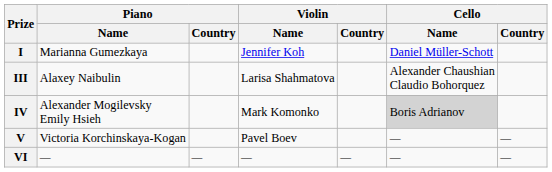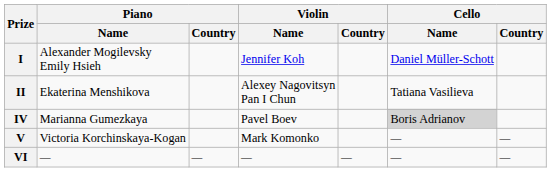 <table class="wikitable">
 <tr>
 <th rowspan="2"><strong>Prize</strong></th>
 <th colspan="2"><strong>Piano</strong></th>
 <th colspan="2"><strong>Violin</strong></th>
 <th colspan="2"><strong>Cello</strong></th>
 </tr>
 <tr>
 <th>Name</th>
 <th><strong>Country</strong></th>
 <th>Name</th>
 <th><strong>Country</strong></th>
 <th>Name</th>
 <th><strong>Country</strong></th>
 </tr>
 <tr>
 <th><strong>I</strong></th>
-<td>Marianna Gumezkaya</td>
+<td>Alexander Mogilevsky<br>Emily Hsieh</td>
 <td><br></td>
 <td><a href='#'>Jennifer Koh</a></td>
 <td></td>
 <td><a href='#'>Daniel Müller-Schott</a></td>
 <td></td>
 </tr>
 <tr>
-<th><strong>III</strong></th>
-<td>Alaxey Naibulin</td>
+<th><strong>II</strong></th>
+<td>Ekaterina Menshikova</td>
 <td></td>
-<td>Larisa Shahmatova</td>
+<td>Alexey Nagovitsyn<br>Pan I Chun</td>
+<td><br></td>
+<td>Tatiana Vasilieva</td>
 <td></td>
-<td>Alexander Chaushian<br>Claudio Bohorquez</td>
-<td><br></td>
 </tr>
 <tr>
 <th><strong>IV</strong></th>
-<td>Alexander Mogilevsky<br>Emily Hsieh</td>
+<td>Marianna Gumezkaya</td>
 <td></td>
-<td>Mark Komonko</td>
+<td>Pavel Boev</td>
 <td></td>
 <td style="background: lightgrey;">Boris Adrianov</td>
 <td></td>
 </tr>
 <tr>
 <th><strong>V</strong></th>
 <td>Victoria Korchinskaya-Kogan</td>
 <td></td>
-<td>Pavel Boev</td>
+<td>Mark Komonko</td>
 <td></td>
 <td><em>—</em></td>
 <td><em>—</em></td>
 </tr>
 <tr>
 <th><strong>VI</strong></th>
 <td><em>—</em></td>
 <td><em>—</em></td>
 <td><em>—</em></td>
 <td><em>—</em></td>
 <td><em>—</em></td>
 <td><em>—</em></td>
 </tr>
 </table>
